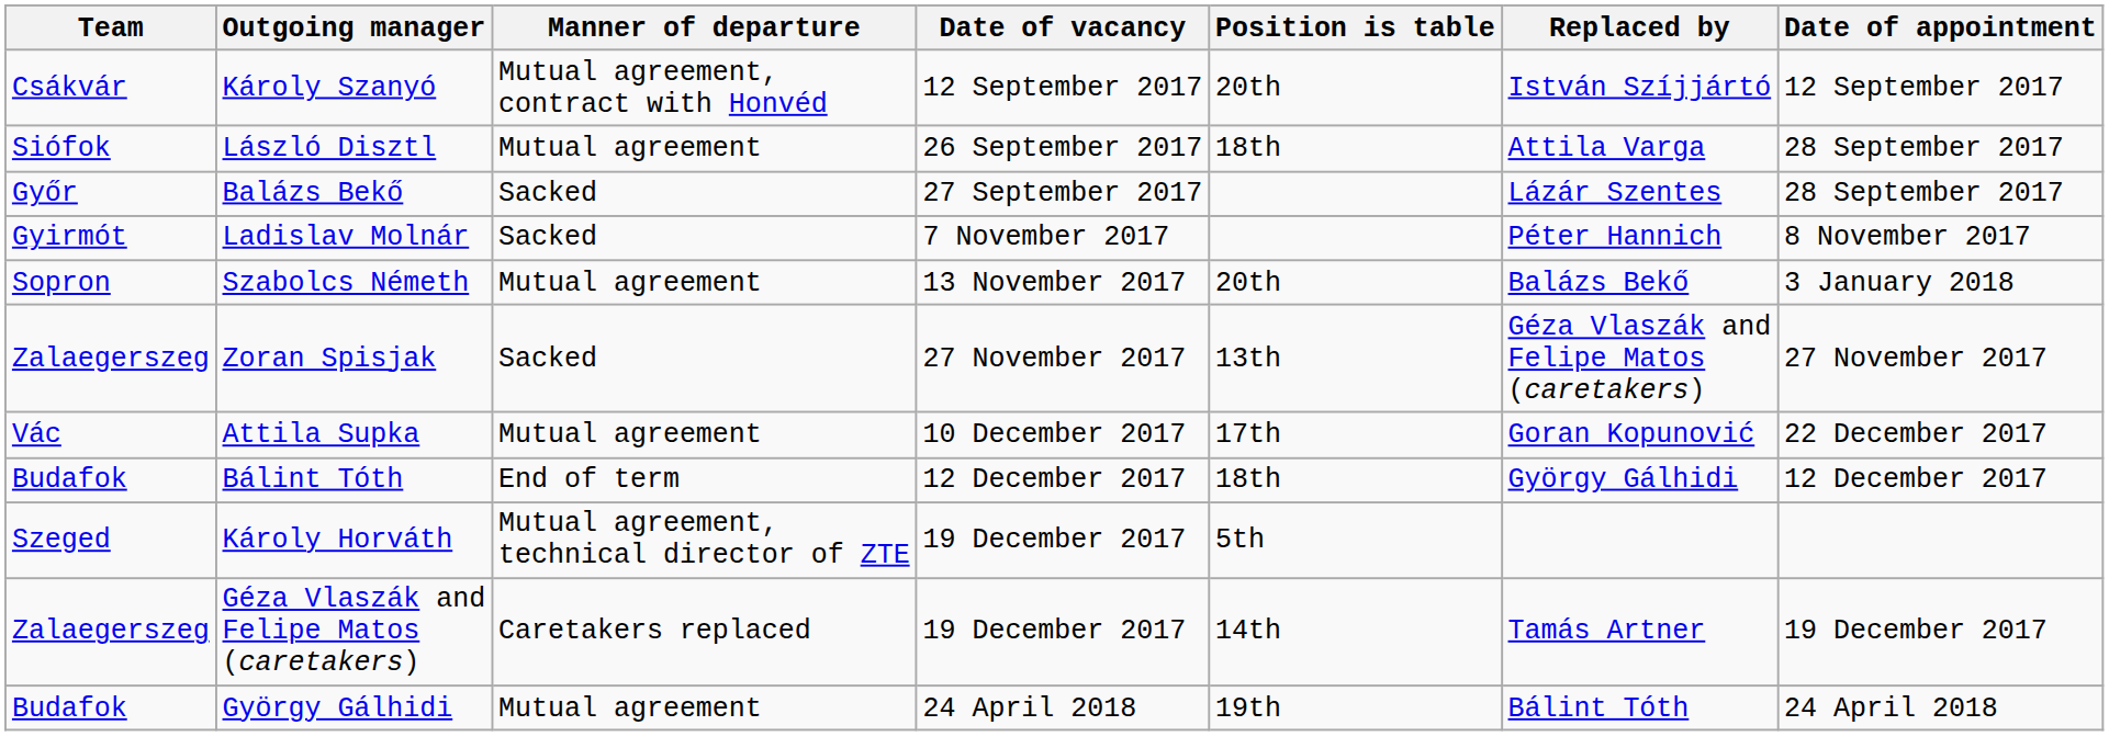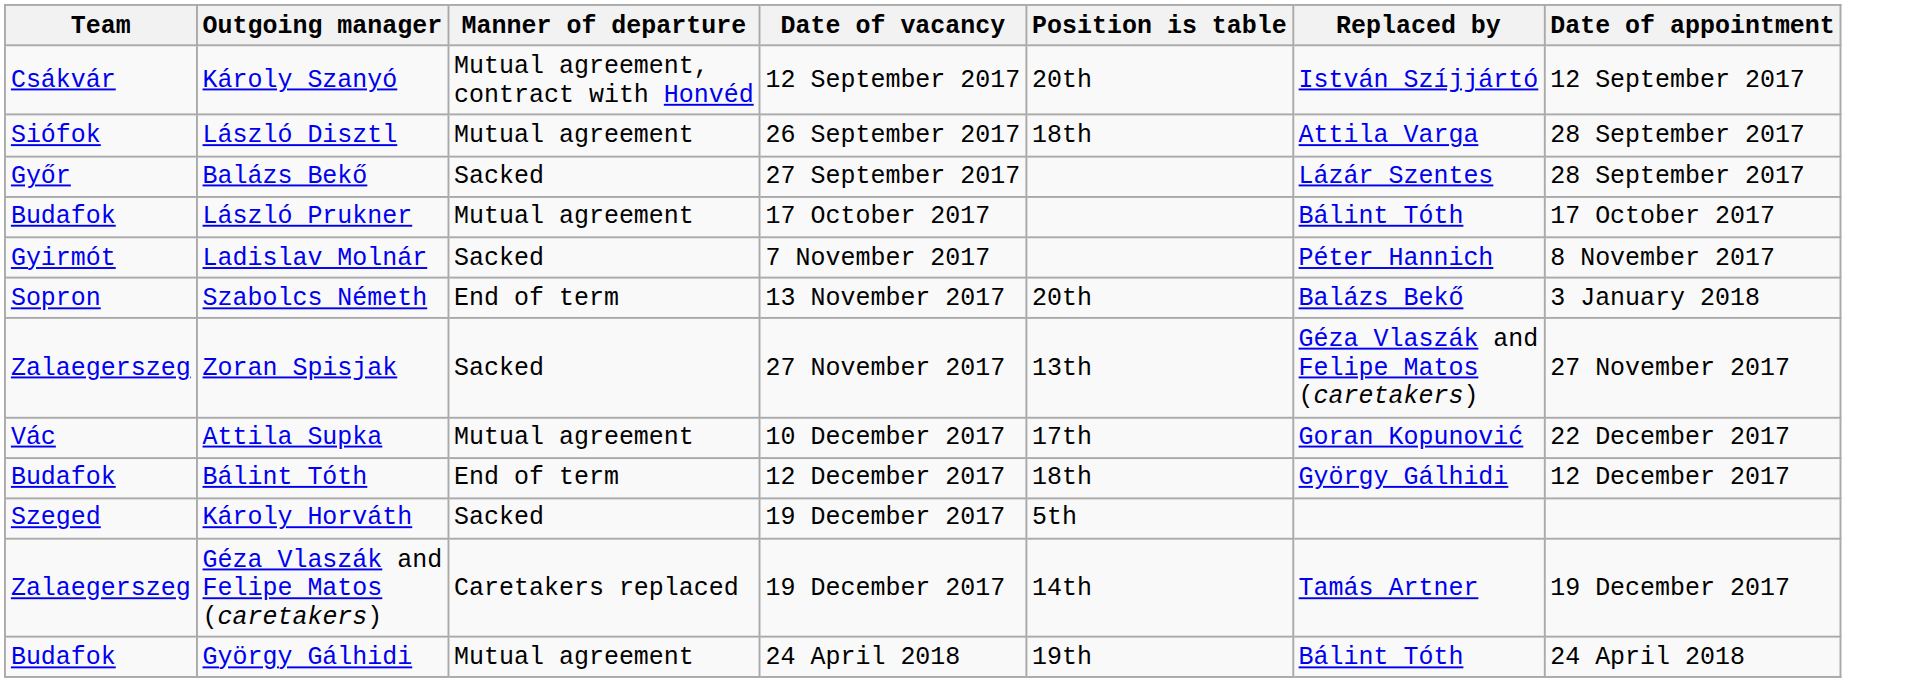 <table class="wikitable">
 <tr>
 <th>Team</th>
 <th>Outgoing manager</th>
 <th>Manner of departure</th>
 <th>Date of vacancy</th>
 <th>Position is table</th>
 <th>Replaced by</th>
 <th>Date of appointment</th>
 </tr>
 <tr>
 <td><a href='#'>Csákvár</a></td>
 <td> <a href='#'>Károly Szanyó</a></td>
 <td>Mutual agreement,<br>contract with <a href='#'>Honvéd</a></td>
 <td>12 September 2017</td>
 <td>20th</td>
 <td> <a href='#'>István Szíjjártó</a></td>
 <td>12 September 2017</td>
 </tr>
 <tr>
 <td><a href='#'>Siófok</a></td>
 <td> <a href='#'>László Disztl</a></td>
 <td>Mutual agreement</td>
 <td>26 September 2017</td>
 <td>18th</td>
 <td> <a href='#'>Attila Varga</a></td>
 <td>28 September 2017</td>
 </tr>
 <tr>
 <td><a href='#'>Győr</a></td>
 <td> <a href='#'>Balázs Bekő</a></td>
 <td>Sacked</td>
 <td>27 September 2017</td>
 <td></td>
 <td> <a href='#'>Lázár Szentes</a></td>
 <td>28 September 2017</td>
 </tr>
 <tr>
+<td><a href='#'>Budafok</a></td>
+<td> <a href='#'>László Prukner</a></td>
+<td>Mutual agreement</td>
+<td>17 October 2017</td>
+<td></td>
+<td> <a href='#'>Bálint Tóth</a></td>
+<td>17 October 2017</td>
+</tr>
+<tr>
 <td><a href='#'>Gyirmót</a></td>
 <td> <a href='#'>Ladislav Molnár</a></td>
 <td>Sacked</td>
 <td>7 November 2017</td>
 <td></td>
 <td> <a href='#'>Péter Hannich</a></td>
 <td>8 November 2017</td>
 </tr>
 <tr>
 <td><a href='#'>Sopron</a></td>
 <td> <a href='#'>Szabolcs Németh</a></td>
-<td>Mutual agreement</td>
+<td>End of term</td>
 <td>13 November 2017</td>
 <td>20th</td>
 <td> <a href='#'>Balázs Bekő</a></td>
 <td>3 January 2018</td>
 </tr>
 <tr>
 <td><a href='#'>Zalaegerszeg</a></td>
 <td> <a href='#'>Zoran Spisjak</a></td>
 <td>Sacked</td>
 <td>27 November 2017</td>
 <td>13th</td>
 <td> <a href='#'>Géza Vlaszák</a> and<br> <a href='#'>Felipe Matos</a><br>(<em>caretakers</em>)</td>
 <td>27 November 2017</td>
 </tr>
 <tr>
 <td><a href='#'>Vác</a></td>
 <td> <a href='#'>Attila Supka</a></td>
 <td>Mutual agreement</td>
 <td>10 December 2017</td>
 <td>17th</td>
 <td> <a href='#'>Goran Kopunović</a></td>
 <td>22 December 2017</td>
 </tr>
 <tr>
 <td><a href='#'>Budafok</a></td>
 <td> <a href='#'>Bálint Tóth</a></td>
 <td>End of term</td>
 <td>12 December 2017</td>
 <td>18th</td>
 <td> <a href='#'>György Gálhidi</a></td>
 <td>12 December 2017</td>
 </tr>
 <tr>
 <td><a href='#'>Szeged</a></td>
 <td> <a href='#'>Károly Horváth</a></td>
-<td>Mutual agreement,<br>technical director of <a href='#'>ZTE</a></td>
+<td>Sacked</td>
 <td>19 December 2017</td>
 <td>5th</td>
 <td></td>
 <td></td>
 </tr>
 <tr>
 <td><a href='#'>Zalaegerszeg</a></td>
 <td> <a href='#'>Géza Vlaszák</a> and<br> <a href='#'>Felipe Matos</a><br>(<em>caretakers</em>)</td>
 <td>Caretakers replaced</td>
 <td>19 December 2017</td>
 <td>14th</td>
 <td> <a href='#'>Tamás Artner</a></td>
 <td>19 December 2017</td>
 </tr>
 <tr>
 <td><a href='#'>Budafok</a></td>
 <td> <a href='#'>György Gálhidi</a></td>
 <td>Mutual agreement</td>
 <td>24 April 2018</td>
 <td>19th</td>
 <td> <a href='#'>Bálint Tóth</a></td>
 <td>24 April 2018</td>
 </tr>
 </table>
